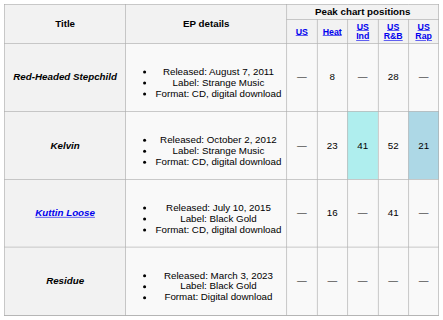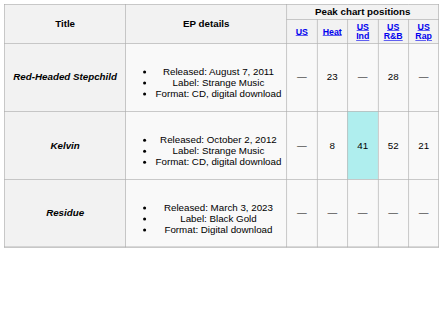 <table class="wikitable plainrowheaders" style="text-align:center;">
 <tr>
 <th scope="col" rowspan="2" style="width:12em;">Title</th>
 <th scope="col" rowspan="2" style="width:16em;">EP details</th>
 <th scope="col" colspan="5">Peak chart positions</th>
 </tr>
 <tr>
 <th scope="col" style="width:3em;font-size:90%;"><a href='#'>US</a><br></th>
 <th scope="col" style="width:3em;font-size:90%;"><a href='#'>Heat</a><br></th>
 <th scope="col" style="width:3em;font-size:90%;"><a href='#'>US<br>Ind</a><br></th>
 <th scope="col" style="width:3em;font-size:90%;"><a href='#'>US R&B</a><br></th>
 <th scope="col" style="width:3em;font-size:90%;"><a href='#'>US<br>Rap</a><br></th>
 </tr>
 <tr>
 <th scope="row"><em>Red-Headed Stepchild</em></th>
 <td><br><ul><li>Released: August 7, 2011</li><li>Label: Strange Music</li><li>Format: CD, digital download</li></ul></td>
 <td>—</td>
-<td>8</td>
+<td>23</td>
 <td>—</td>
 <td>28</td>
 <td>—</td>
 </tr>
 <tr>
 <th scope="row"><em>Kelvin</em></th>
 <td><br><ul><li>Released: October 2, 2012</li><li>Label: Strange Music</li><li>Format: CD, digital download</li></ul></td>
 <td>—</td>
-<td>23</td>
+<td>8</td>
 <td style="background: paleturquoise;">41</td>
 <td>52</td>
-<td style="background: lightblue;">21</td>
-</tr>
-<tr>
-<th scope="row"><em><a href='#'>Kuttin Loose</a></em></th>
-<td><br><ul><li>Released: July 10, 2015</li><li>Label: Black Gold</li><li>Format: CD, digital download</li></ul></td>
-<td>—</td>
-<td>16</td>
-<td>—</td>
-<td>41</td>
-<td>—</td>
+<td>21</td>
 </tr>
 <tr>
 <th scope="row"><em>Residue</em></th>
 <td><br><ul><li>Released: March 3, 2023</li><li>Label: Black Gold</li><li>Format: Digital download</li></ul></td>
 <td>—</td>
 <td>—</td>
 <td>—</td>
 <td>—</td>
 <td>—</td>
 </tr>
 <tr>
 </tr>
 </table>
